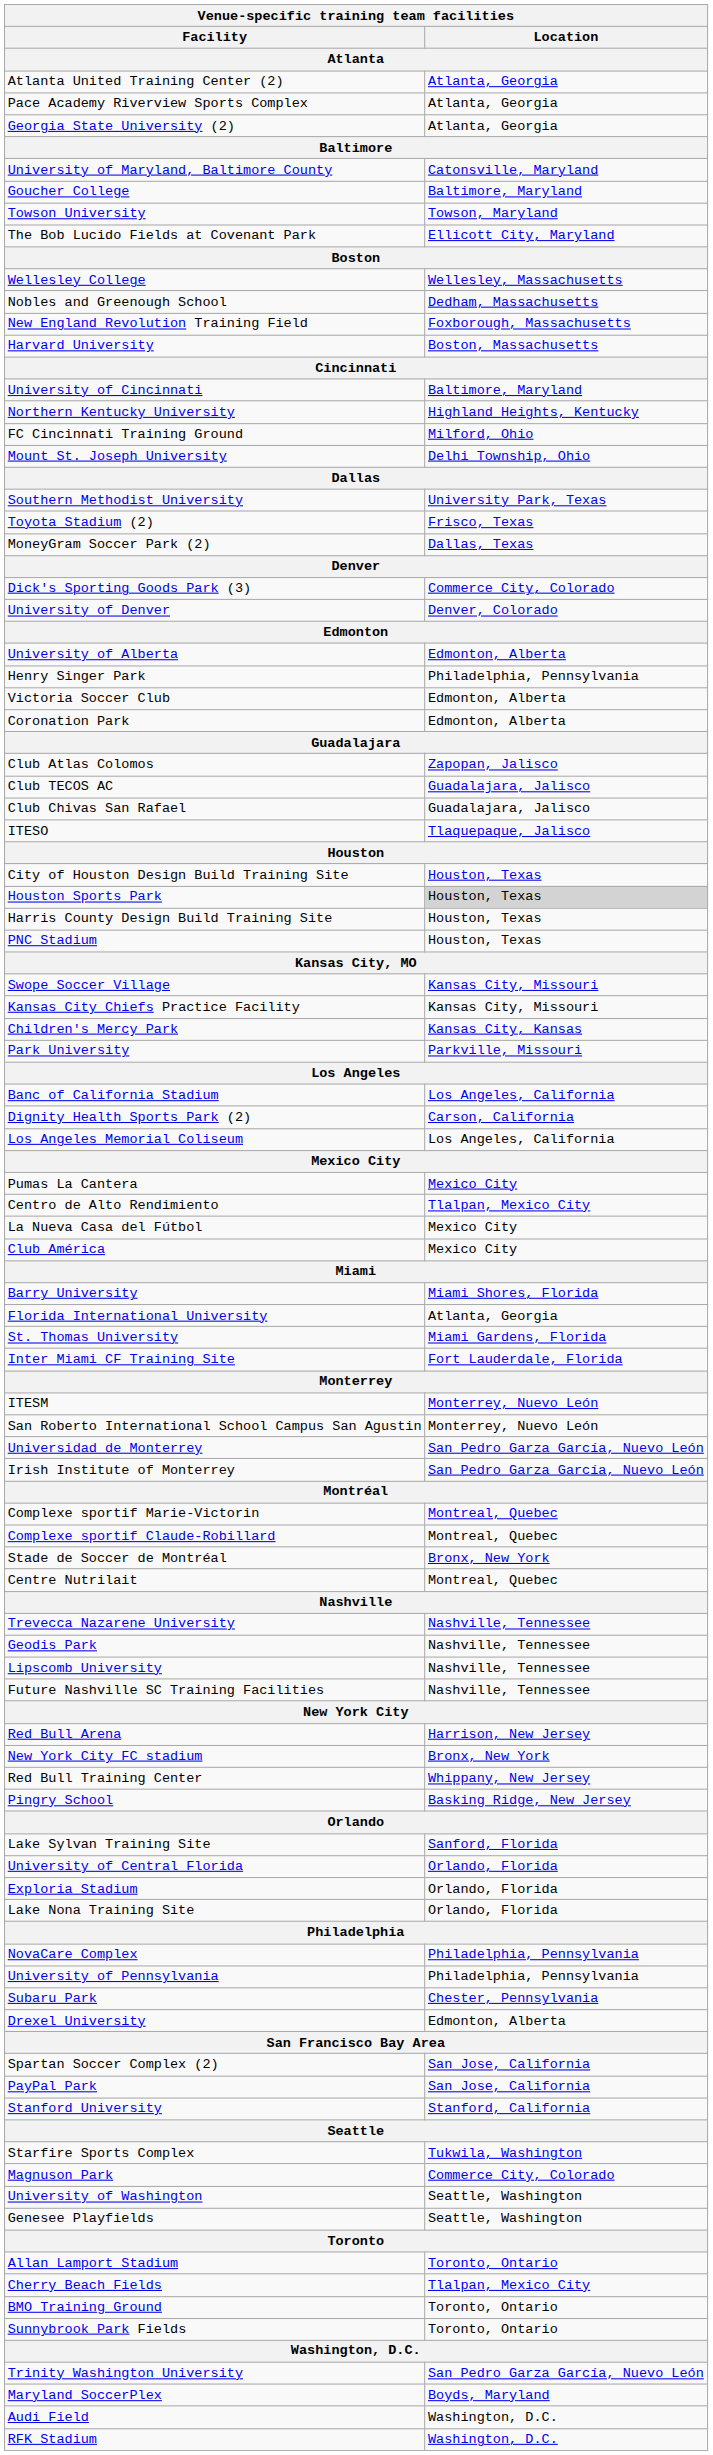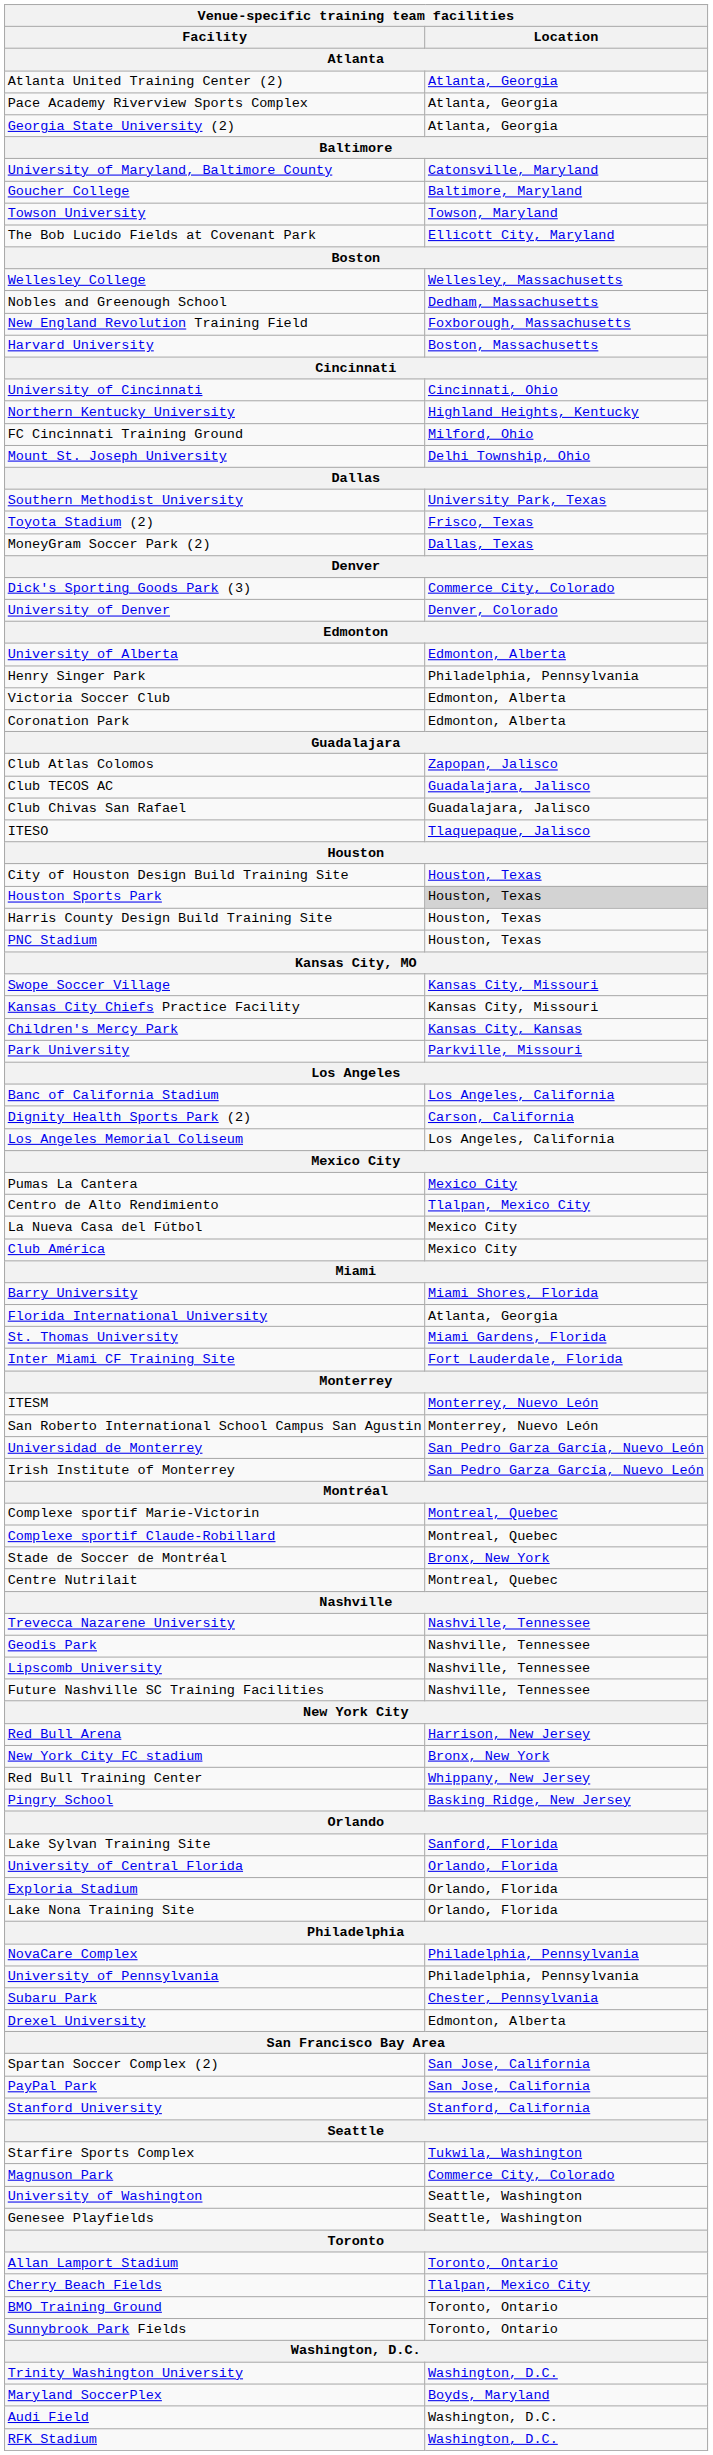 <table class="wikitable collapsible collapsed">
 <tr>
 <th colspan="5">Venue-specific training team facilities</th>
 </tr>
 <tr>
 <th>Facility</th>
 <th>Location</th>
 </tr>
 <tr>
 <th colspan=2 align=center>Atlanta</th>
 </tr>
 <tr>
 <td>Atlanta United Training Center (2)</td>
 <td><a href='#'>Atlanta, Georgia</a></td>
 </tr>
 <tr>
 <td>Pace Academy Riverview Sports Complex</td>
 <td>Atlanta, Georgia</td>
 </tr>
 <tr>
 <td><a href='#'>Georgia State University</a> (2)</td>
 <td>Atlanta, Georgia</td>
 </tr>
 <tr>
 <th colspan=2 align=center>Baltimore</th>
 </tr>
 <tr>
 <td><a href='#'>University of Maryland, Baltimore County</a></td>
 <td><a href='#'>Catonsville, Maryland</a></td>
 </tr>
 <tr>
 <td><a href='#'>Goucher College</a></td>
 <td><a href='#'>Baltimore, Maryland</a></td>
 </tr>
 <tr>
 <td><a href='#'>Towson University</a></td>
 <td><a href='#'>Towson, Maryland</a></td>
 </tr>
 <tr>
 <td>The Bob Lucido Fields at Covenant Park</td>
 <td><a href='#'>Ellicott City, Maryland</a></td>
 </tr>
 <tr>
 <th colspan=2 align=center>Boston</th>
 </tr>
 <tr>
 <td><a href='#'>Wellesley College</a></td>
 <td><a href='#'>Wellesley, Massachusetts</a></td>
 </tr>
 <tr>
 <td>Nobles and Greenough School</td>
 <td><a href='#'>Dedham, Massachusetts</a></td>
 </tr>
 <tr>
 <td><a href='#'>New England Revolution</a> Training Field</td>
 <td><a href='#'>Foxborough, Massachusetts</a></td>
 </tr>
 <tr>
 <td><a href='#'>Harvard University</a></td>
 <td><a href='#'>Boston, Massachusetts</a></td>
 </tr>
 <tr>
 <th colspan=2 align=center>Cincinnati</th>
 </tr>
 <tr>
 <td><a href='#'>University of Cincinnati</a></td>
-<td><a href='#'>Baltimore, Maryland</a></td>
+<td><a href='#'>Cincinnati, Ohio</a></td>
 </tr>
 <tr>
 <td><a href='#'>Northern Kentucky University</a></td>
 <td><a href='#'>Highland Heights, Kentucky</a></td>
 </tr>
 <tr>
 <td>FC Cincinnati Training Ground</td>
 <td><a href='#'>Milford, Ohio</a></td>
 </tr>
 <tr>
 <td><a href='#'>Mount St. Joseph University</a></td>
 <td><a href='#'>Delhi Township, Ohio</a></td>
 </tr>
 <tr>
 <th colspan=2 align=center>Dallas</th>
 </tr>
 <tr>
 <td><a href='#'>Southern Methodist University</a></td>
 <td><a href='#'>University Park, Texas</a></td>
 </tr>
 <tr>
 <td><a href='#'>Toyota Stadium</a> (2)</td>
 <td><a href='#'>Frisco, Texas</a></td>
 </tr>
 <tr>
 <td>MoneyGram Soccer Park (2)</td>
 <td><a href='#'>Dallas, Texas</a></td>
 </tr>
 <tr>
 <th colspan=2 align=center>Denver</th>
 </tr>
 <tr>
 <td><a href='#'>Dick's Sporting Goods Park</a> (3)</td>
 <td><a href='#'>Commerce City, Colorado</a></td>
 </tr>
 <tr>
 <td><a href='#'>University of Denver</a></td>
 <td><a href='#'>Denver, Colorado</a></td>
 </tr>
 <tr>
 <th colspan=2 align=center>Edmonton</th>
 </tr>
 <tr>
 <td><a href='#'>University of Alberta</a></td>
 <td><a href='#'>Edmonton, Alberta</a></td>
 </tr>
 <tr>
 <td>Henry Singer Park</td>
 <td>Philadelphia, Pennsylvania</td>
 </tr>
 <tr>
 <td>Victoria Soccer Club</td>
 <td>Edmonton, Alberta</td>
 </tr>
 <tr>
 <td>Coronation Park</td>
 <td>Edmonton, Alberta</td>
 </tr>
 <tr>
 <th colspan=2 align=center>Guadalajara</th>
 </tr>
 <tr>
 <td>Club Atlas Colomos</td>
 <td><a href='#'>Zapopan, Jalisco</a></td>
 </tr>
 <tr>
 <td>Club TECOS AC</td>
 <td><a href='#'>Guadalajara, Jalisco</a></td>
 </tr>
 <tr>
 <td>Club Chivas San Rafael</td>
 <td>Guadalajara, Jalisco</td>
 </tr>
 <tr>
 <td>ITESO</td>
 <td><a href='#'>Tlaquepaque, Jalisco</a></td>
 </tr>
 <tr>
 <th colspan=2 align=center>Houston</th>
 </tr>
 <tr>
 <td>City of Houston Design Build Training Site</td>
 <td><a href='#'>Houston, Texas</a></td>
 </tr>
 <tr>
 <td><a href='#'>Houston Sports Park</a></td>
 <td style="background: lightgrey;">Houston, Texas</td>
 </tr>
 <tr>
 <td>Harris County Design Build Training Site</td>
 <td>Houston, Texas</td>
 </tr>
 <tr>
 <td><a href='#'>PNC Stadium</a></td>
 <td>Houston, Texas</td>
 </tr>
 <tr>
 <th colspan=2 align=center>Kansas City, MO</th>
 </tr>
 <tr>
 <td><a href='#'>Swope Soccer Village</a></td>
 <td><a href='#'>Kansas City, Missouri</a></td>
 </tr>
 <tr>
 <td><a href='#'>Kansas City Chiefs</a> Practice Facility</td>
 <td>Kansas City, Missouri</td>
 </tr>
 <tr>
 <td><a href='#'>Children's Mercy Park</a></td>
 <td><a href='#'>Kansas City, Kansas</a></td>
 </tr>
 <tr>
 <td><a href='#'>Park University</a></td>
 <td><a href='#'>Parkville, Missouri</a></td>
 </tr>
 <tr>
 <th colspan=2 align=center>Los Angeles</th>
 </tr>
 <tr>
 <td><a href='#'>Banc of California Stadium</a></td>
 <td><a href='#'>Los Angeles, California</a></td>
 </tr>
 <tr>
 <td><a href='#'>Dignity Health Sports Park</a> (2)</td>
 <td><a href='#'>Carson, California</a></td>
 </tr>
 <tr>
 <td><a href='#'>Los Angeles Memorial Coliseum</a></td>
 <td>Los Angeles, California</td>
 </tr>
 <tr>
 <th colspan=2 align=center>Mexico City</th>
 </tr>
 <tr>
 <td>Pumas La Cantera</td>
 <td><a href='#'>Mexico City</a></td>
 </tr>
 <tr>
 <td>Centro de Alto Rendimiento</td>
 <td><a href='#'>Tlalpan, Mexico City</a></td>
 </tr>
 <tr>
 <td>La Nueva Casa del Fútbol</td>
 <td>Mexico City</td>
 </tr>
 <tr>
 <td><a href='#'>Club América</a></td>
 <td>Mexico City</td>
 </tr>
 <tr>
 <th colspan=2 align=center>Miami</th>
 </tr>
 <tr>
 <td><a href='#'>Barry University</a></td>
 <td><a href='#'>Miami Shores, Florida</a></td>
 </tr>
 <tr>
 <td><a href='#'>Florida International University</a></td>
 <td>Atlanta, Georgia</td>
 </tr>
 <tr>
 <td><a href='#'>St. Thomas University</a></td>
 <td><a href='#'>Miami Gardens, Florida</a></td>
 </tr>
 <tr>
 <td><a href='#'>Inter Miami CF Training Site</a></td>
 <td><a href='#'>Fort Lauderdale, Florida</a></td>
 </tr>
 <tr>
 <th colspan=2 align=center>Monterrey</th>
 </tr>
 <tr>
 <td>ITESM</td>
 <td><a href='#'>Monterrey, Nuevo León</a></td>
 </tr>
 <tr>
 <td>San Roberto International School Campus San Agustin</td>
 <td>Monterrey, Nuevo León</td>
 </tr>
 <tr>
 <td><a href='#'>Universidad de Monterrey</a></td>
 <td><a href='#'>San Pedro Garza García, Nuevo León</a></td>
 </tr>
 <tr>
 <td>Irish Institute of Monterrey</td>
 <td><a href='#'>San Pedro Garza García, Nuevo León</a></td>
 </tr>
 <tr>
 <th colspan=2 align=center>Montréal</th>
 </tr>
 <tr>
 <td>Complexe sportif Marie-Victorin</td>
 <td><a href='#'>Montreal, Quebec</a></td>
 </tr>
 <tr>
 <td><a href='#'>Complexe sportif Claude-Robillard</a></td>
 <td>Montreal, Quebec</td>
 </tr>
 <tr>
 <td>Stade de Soccer de Montréal</td>
 <td><a href='#'>Bronx, New York</a></td>
 </tr>
 <tr>
 <td>Centre Nutrilait</td>
 <td>Montreal, Quebec</td>
 </tr>
 <tr>
 <th colspan=2 align=center>Nashville</th>
 </tr>
 <tr>
 <td><a href='#'>Trevecca Nazarene University</a></td>
 <td><a href='#'>Nashville, Tennessee</a></td>
 </tr>
 <tr>
 <td><a href='#'>Geodis Park</a></td>
 <td>Nashville, Tennessee</td>
 </tr>
 <tr>
 <td><a href='#'>Lipscomb University</a></td>
 <td>Nashville, Tennessee</td>
 </tr>
 <tr>
 <td>Future Nashville SC Training Facilities</td>
 <td>Nashville, Tennessee</td>
 </tr>
 <tr>
 <th colspan=2 align=center>New York City</th>
 </tr>
 <tr>
 <td><a href='#'>Red Bull Arena</a></td>
 <td><a href='#'>Harrison, New Jersey</a></td>
 </tr>
 <tr>
 <td><a href='#'>New York City FC stadium</a></td>
 <td><a href='#'>Bronx, New York</a></td>
 </tr>
 <tr>
 <td>Red Bull Training Center</td>
 <td><a href='#'>Whippany, New Jersey</a></td>
 </tr>
 <tr>
 <td><a href='#'>Pingry School</a></td>
 <td><a href='#'>Basking Ridge, New Jersey</a></td>
 </tr>
 <tr>
 <th colspan=2 align=center>Orlando</th>
 </tr>
 <tr>
 <td>Lake Sylvan Training Site</td>
 <td><a href='#'>Sanford, Florida</a></td>
 </tr>
 <tr>
 <td><a href='#'>University of Central Florida</a></td>
 <td><a href='#'>Orlando, Florida</a></td>
 </tr>
 <tr>
 <td><a href='#'>Exploria Stadium</a></td>
 <td>Orlando, Florida</td>
 </tr>
 <tr>
 <td>Lake Nona Training Site</td>
 <td>Orlando, Florida</td>
 </tr>
 <tr>
 <th colspan=2 align=center>Philadelphia</th>
 </tr>
 <tr>
 <td><a href='#'>NovaCare Complex</a></td>
 <td><a href='#'>Philadelphia, Pennsylvania</a></td>
 </tr>
 <tr>
 <td><a href='#'>University of Pennsylvania</a></td>
 <td>Philadelphia, Pennsylvania</td>
 </tr>
 <tr>
 <td><a href='#'>Subaru Park</a></td>
 <td><a href='#'>Chester, Pennsylvania</a></td>
 </tr>
 <tr>
 <td><a href='#'>Drexel University</a></td>
 <td>Edmonton, Alberta</td>
 </tr>
 <tr>
 <th colspan=2 align=center>San Francisco Bay Area</th>
 </tr>
 <tr>
 <td>Spartan Soccer Complex (2)</td>
 <td><a href='#'>San Jose, California</a></td>
 </tr>
 <tr>
 <td><a href='#'>PayPal Park</a></td>
 <td><a href='#'>San Jose, California</a></td>
 </tr>
 <tr>
 <td><a href='#'>Stanford University</a></td>
 <td><a href='#'>Stanford, California</a></td>
 </tr>
 <tr>
 <th colspan=2 align=center>Seattle</th>
 </tr>
 <tr>
 <td>Starfire Sports Complex</td>
 <td><a href='#'>Tukwila, Washington</a></td>
 </tr>
 <tr>
 <td><a href='#'>Magnuson Park</a></td>
 <td><a href='#'>Commerce City, Colorado</a></td>
 </tr>
 <tr>
 <td><a href='#'>University of Washington</a></td>
 <td>Seattle, Washington</td>
 </tr>
 <tr>
 <td>Genesee Playfields</td>
 <td>Seattle, Washington</td>
 </tr>
 <tr>
 <th colspan=2 align=center>Toronto</th>
 </tr>
 <tr>
 <td><a href='#'>Allan Lamport Stadium</a></td>
 <td><a href='#'>Toronto, Ontario</a></td>
 </tr>
 <tr>
 <td><a href='#'>Cherry Beach Fields</a></td>
 <td><a href='#'>Tlalpan, Mexico City</a></td>
 </tr>
 <tr>
 <td><a href='#'>BMO Training Ground</a></td>
 <td>Toronto, Ontario</td>
 </tr>
 <tr>
 <td><a href='#'>Sunnybrook Park</a> Fields</td>
 <td>Toronto, Ontario</td>
 </tr>
 <tr>
 <th colspan=2 align=center>Washington, D.C.</th>
 </tr>
 <tr>
 <td><a href='#'>Trinity Washington University</a></td>
-<td><a href='#'>San Pedro Garza García, Nuevo León</a></td>
+<td><a href='#'>Washington, D.C.</a></td>
 </tr>
 <tr>
 <td><a href='#'>Maryland SoccerPlex</a></td>
 <td><a href='#'>Boyds, Maryland</a></td>
 </tr>
 <tr>
 <td><a href='#'>Audi Field</a></td>
 <td>Washington, D.C.</td>
 </tr>
 <tr>
 <td><a href='#'>RFK Stadium</a></td>
 <td><a href='#'>Washington, D.C.</a></td>
 </tr>
 </table>
